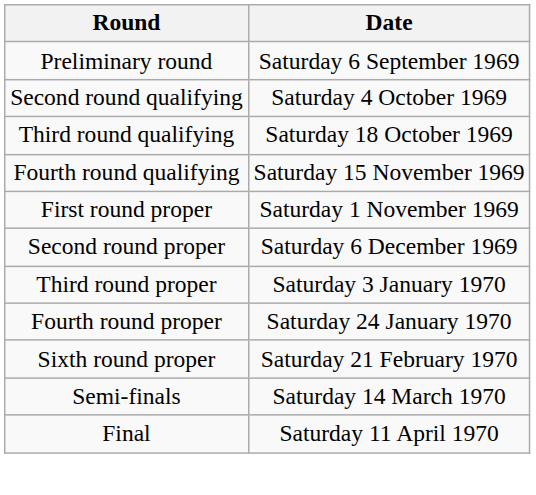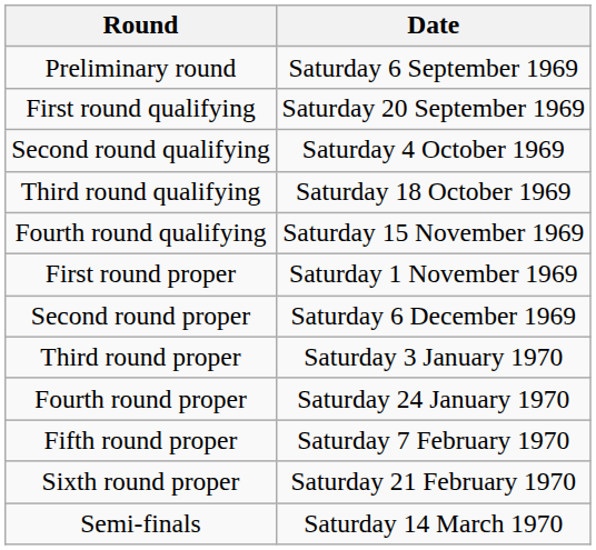 <table class="wikitable" style="text-align: center">
 <tr>
 <th>Round</th>
 <th>Date</th>
 </tr>
 <tr>
 <td>Preliminary round</td>
 <td>Saturday 6 September 1969</td>
+</tr>
+<tr>
+<td>First round qualifying</td>
+<td>Saturday 20 September 1969</td>
 </tr>
 <tr>
 <td>Second round qualifying</td>
 <td>Saturday 4 October 1969</td>
 </tr>
 <tr>
 <td>Third round qualifying</td>
 <td>Saturday 18 October 1969</td>
 </tr>
 <tr>
 <td>Fourth round qualifying</td>
 <td>Saturday 15 November 1969</td>
 </tr>
 <tr>
 <td>First round proper</td>
 <td>Saturday 1 November 1969</td>
 </tr>
 <tr>
 <td>Second round proper</td>
 <td>Saturday 6 December 1969</td>
 </tr>
 <tr>
 <td>Third round proper</td>
 <td>Saturday 3 January 1970</td>
 </tr>
 <tr>
 <td>Fourth round proper</td>
 <td>Saturday 24 January 1970</td>
 </tr>
 <tr>
+<td>Fifth round proper</td>
+<td>Saturday 7 February 1970</td>
+</tr>
+<tr>
 <td>Sixth round proper</td>
 <td>Saturday 21 February 1970</td>
 </tr>
 <tr>
 <td>Semi-finals</td>
 <td>Saturday 14 March 1970</td>
 </tr>
-<tr>
-<td>Final</td>
-<td>Saturday 11 April 1970</td>
-</tr>
 </table>
